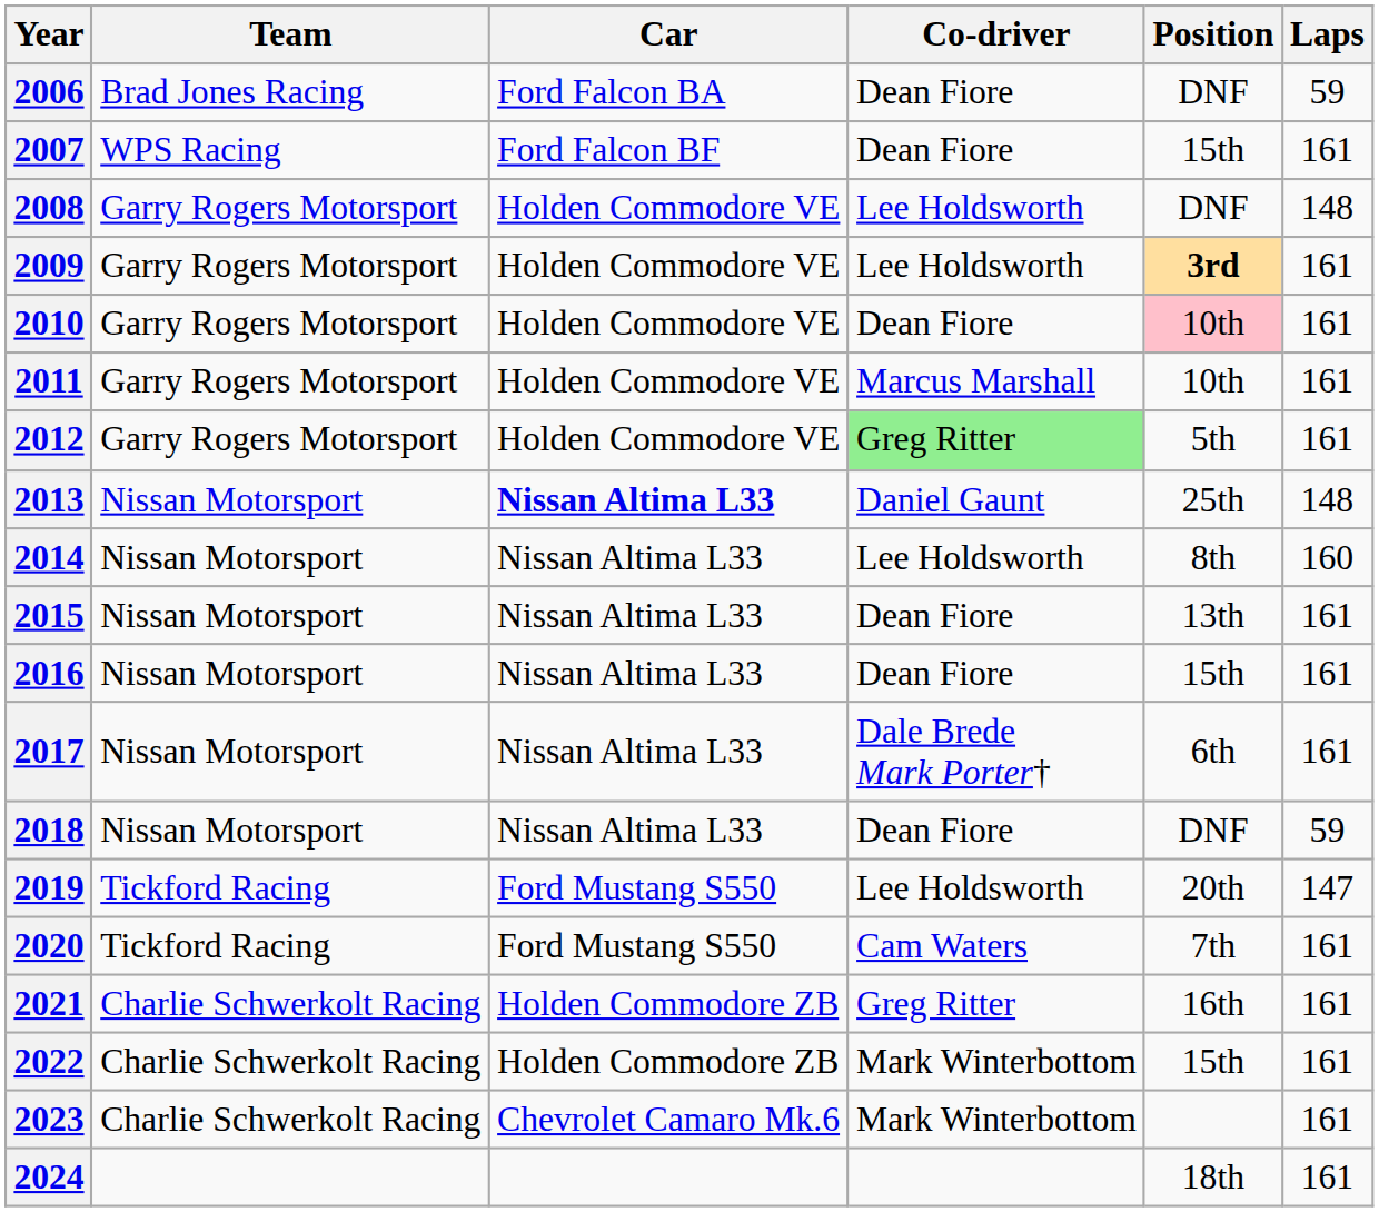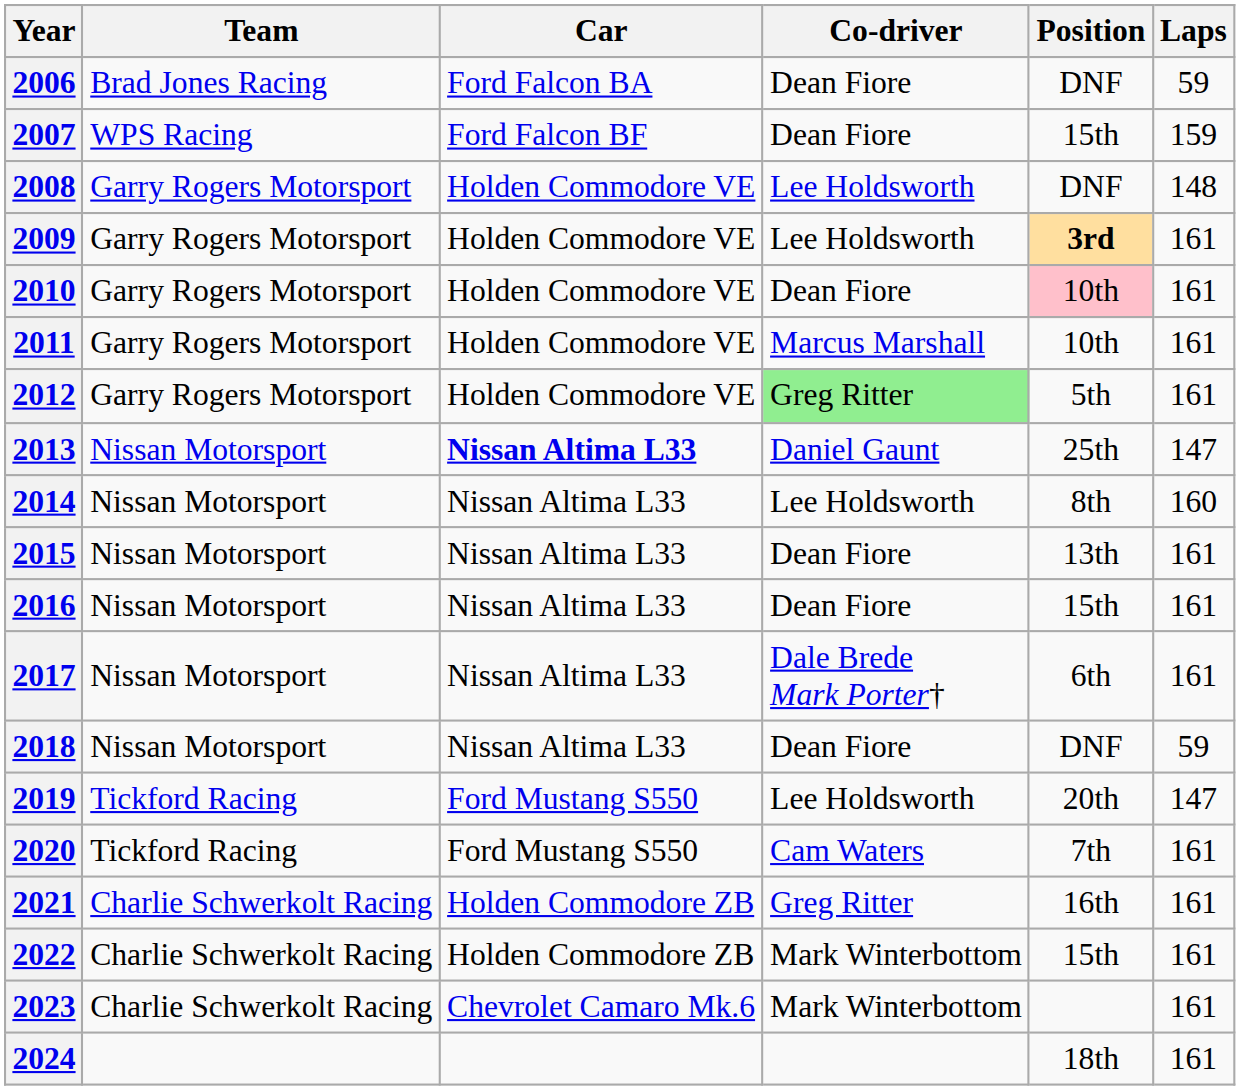 <table class="wikitable" style="font-size: 95%;">
 <tr>
 <th>Year</th>
 <th>Team</th>
 <th>Car</th>
 <th>Co-driver</th>
 <th>Position</th>
 <th>Laps</th>
 </tr>
 <tr>
 <th><a href='#'>2006</a></th>
 <td><a href='#'>Brad Jones Racing</a></td>
 <td><a href='#'>Ford Falcon BA</a></td>
 <td> Dean Fiore</td>
 <td align="center">DNF</td>
 <td align="center">59</td>
 </tr>
 <tr>
 <th><a href='#'>2007</a></th>
 <td><a href='#'>WPS Racing</a></td>
 <td><a href='#'>Ford Falcon BF</a></td>
 <td> Dean Fiore</td>
 <td align="center">15th</td>
-<td align="center">161</td>
+<td align="center">159</td>
 </tr>
 <tr>
 <th><a href='#'>2008</a></th>
 <td><a href='#'>Garry Rogers Motorsport</a></td>
 <td><a href='#'>Holden Commodore VE</a></td>
 <td> <a href='#'>Lee Holdsworth</a></td>
 <td align="center">DNF</td>
 <td align="center">148</td>
 </tr>
 <tr>
 <th><a href='#'>2009</a></th>
 <td>Garry Rogers Motorsport</td>
 <td>Holden Commodore VE</td>
 <td> Lee Holdsworth</td>
 <td align="center" style="background:#ffdf9f;"><strong>3rd</strong></td>
 <td align="center">161</td>
 </tr>
 <tr>
 <th><a href='#'>2010</a></th>
 <td>Garry Rogers Motorsport</td>
 <td>Holden Commodore VE</td>
 <td> Dean Fiore</td>
 <td align="center" style="background: pink;">10th</td>
 <td align="center">161</td>
 </tr>
 <tr>
 <th><a href='#'>2011</a></th>
 <td>Garry Rogers Motorsport</td>
 <td>Holden Commodore VE</td>
 <td> <a href='#'>Marcus Marshall</a></td>
 <td align="center">10th</td>
 <td align="center">161</td>
 </tr>
 <tr>
 <th><a href='#'>2012</a></th>
 <td>Garry Rogers Motorsport</td>
 <td>Holden Commodore VE</td>
 <td style="background: lightgreen;"> Greg Ritter</td>
 <td align="center">5th</td>
 <td align="center">161</td>
 </tr>
 <tr>
 <th><a href='#'>2013</a></th>
 <td><a href='#'>Nissan Motorsport</a></td>
 <td><strong><a href='#'>Nissan Altima L33</a></strong></td>
 <td> <a href='#'>Daniel Gaunt</a></td>
 <td align="center">25th</td>
-<td align="center">148</td>
+<td align="center">147</td>
 </tr>
 <tr>
 <th><a href='#'>2014</a></th>
 <td>Nissan Motorsport</td>
 <td>Nissan Altima L33</td>
 <td> Lee Holdsworth</td>
 <td align="center">8th</td>
 <td align="center">160</td>
 </tr>
 <tr>
 <th><a href='#'>2015</a></th>
 <td>Nissan Motorsport</td>
 <td>Nissan Altima L33</td>
 <td> Dean Fiore</td>
 <td align="center">13th</td>
 <td align="center">161</td>
 </tr>
 <tr>
 <th><a href='#'>2016</a></th>
 <td>Nissan Motorsport</td>
 <td>Nissan Altima L33</td>
 <td> Dean Fiore</td>
 <td align="center">15th</td>
 <td align="center">161</td>
 </tr>
 <tr>
 <th><a href='#'>2017</a></th>
 <td>Nissan Motorsport</td>
 <td>Nissan Altima L33</td>
 <td> <a href='#'>Dale Brede</a><br> <em><a href='#'>Mark Porter</a></em>†</td>
 <td align="center">6th</td>
 <td align="center">161</td>
 </tr>
 <tr>
 <th><a href='#'>2018</a></th>
 <td>Nissan Motorsport</td>
 <td>Nissan Altima L33</td>
 <td> Dean Fiore</td>
 <td align="center">DNF</td>
 <td align="center">59</td>
 </tr>
 <tr>
 <th><a href='#'>2019</a></th>
 <td><a href='#'>Tickford Racing</a></td>
 <td><a href='#'>Ford Mustang S550</a></td>
 <td> Lee Holdsworth</td>
 <td align="center">20th</td>
 <td align="center">147</td>
 </tr>
 <tr>
 <th><a href='#'>2020</a></th>
 <td>Tickford Racing</td>
 <td>Ford Mustang S550</td>
 <td> <a href='#'>Cam Waters</a></td>
 <td align="center">7th</td>
 <td align="center">161</td>
 </tr>
 <tr>
 <th><a href='#'>2021</a></th>
 <td><a href='#'>Charlie Schwerkolt Racing</a></td>
 <td><a href='#'>Holden Commodore ZB</a></td>
 <td> <a href='#'>Greg Ritter</a></td>
 <td align="center">16th</td>
 <td align="center">161</td>
 </tr>
 <tr>
 <th><a href='#'>2022</a></th>
 <td>Charlie Schwerkolt Racing</td>
 <td>Holden Commodore ZB</td>
 <td> Mark Winterbottom</td>
 <td align="center">15th</td>
 <td align="center">161</td>
 </tr>
 <tr>
 <th><a href='#'>2023</a></th>
 <td>Charlie Schwerkolt Racing</td>
 <td><a href='#'>Chevrolet Camaro Mk.6</a></td>
 <td> Mark Winterbottom</td>
 <td align="center"></td>
 <td align="center">161</td>
 </tr>
 <tr>
 <th><a href='#'>2024</a></th>
 <td></td>
 <td></td>
 <td></td>
 <td align="center">18th</td>
 <td align="center">161</td>
 </tr>
 </table>
